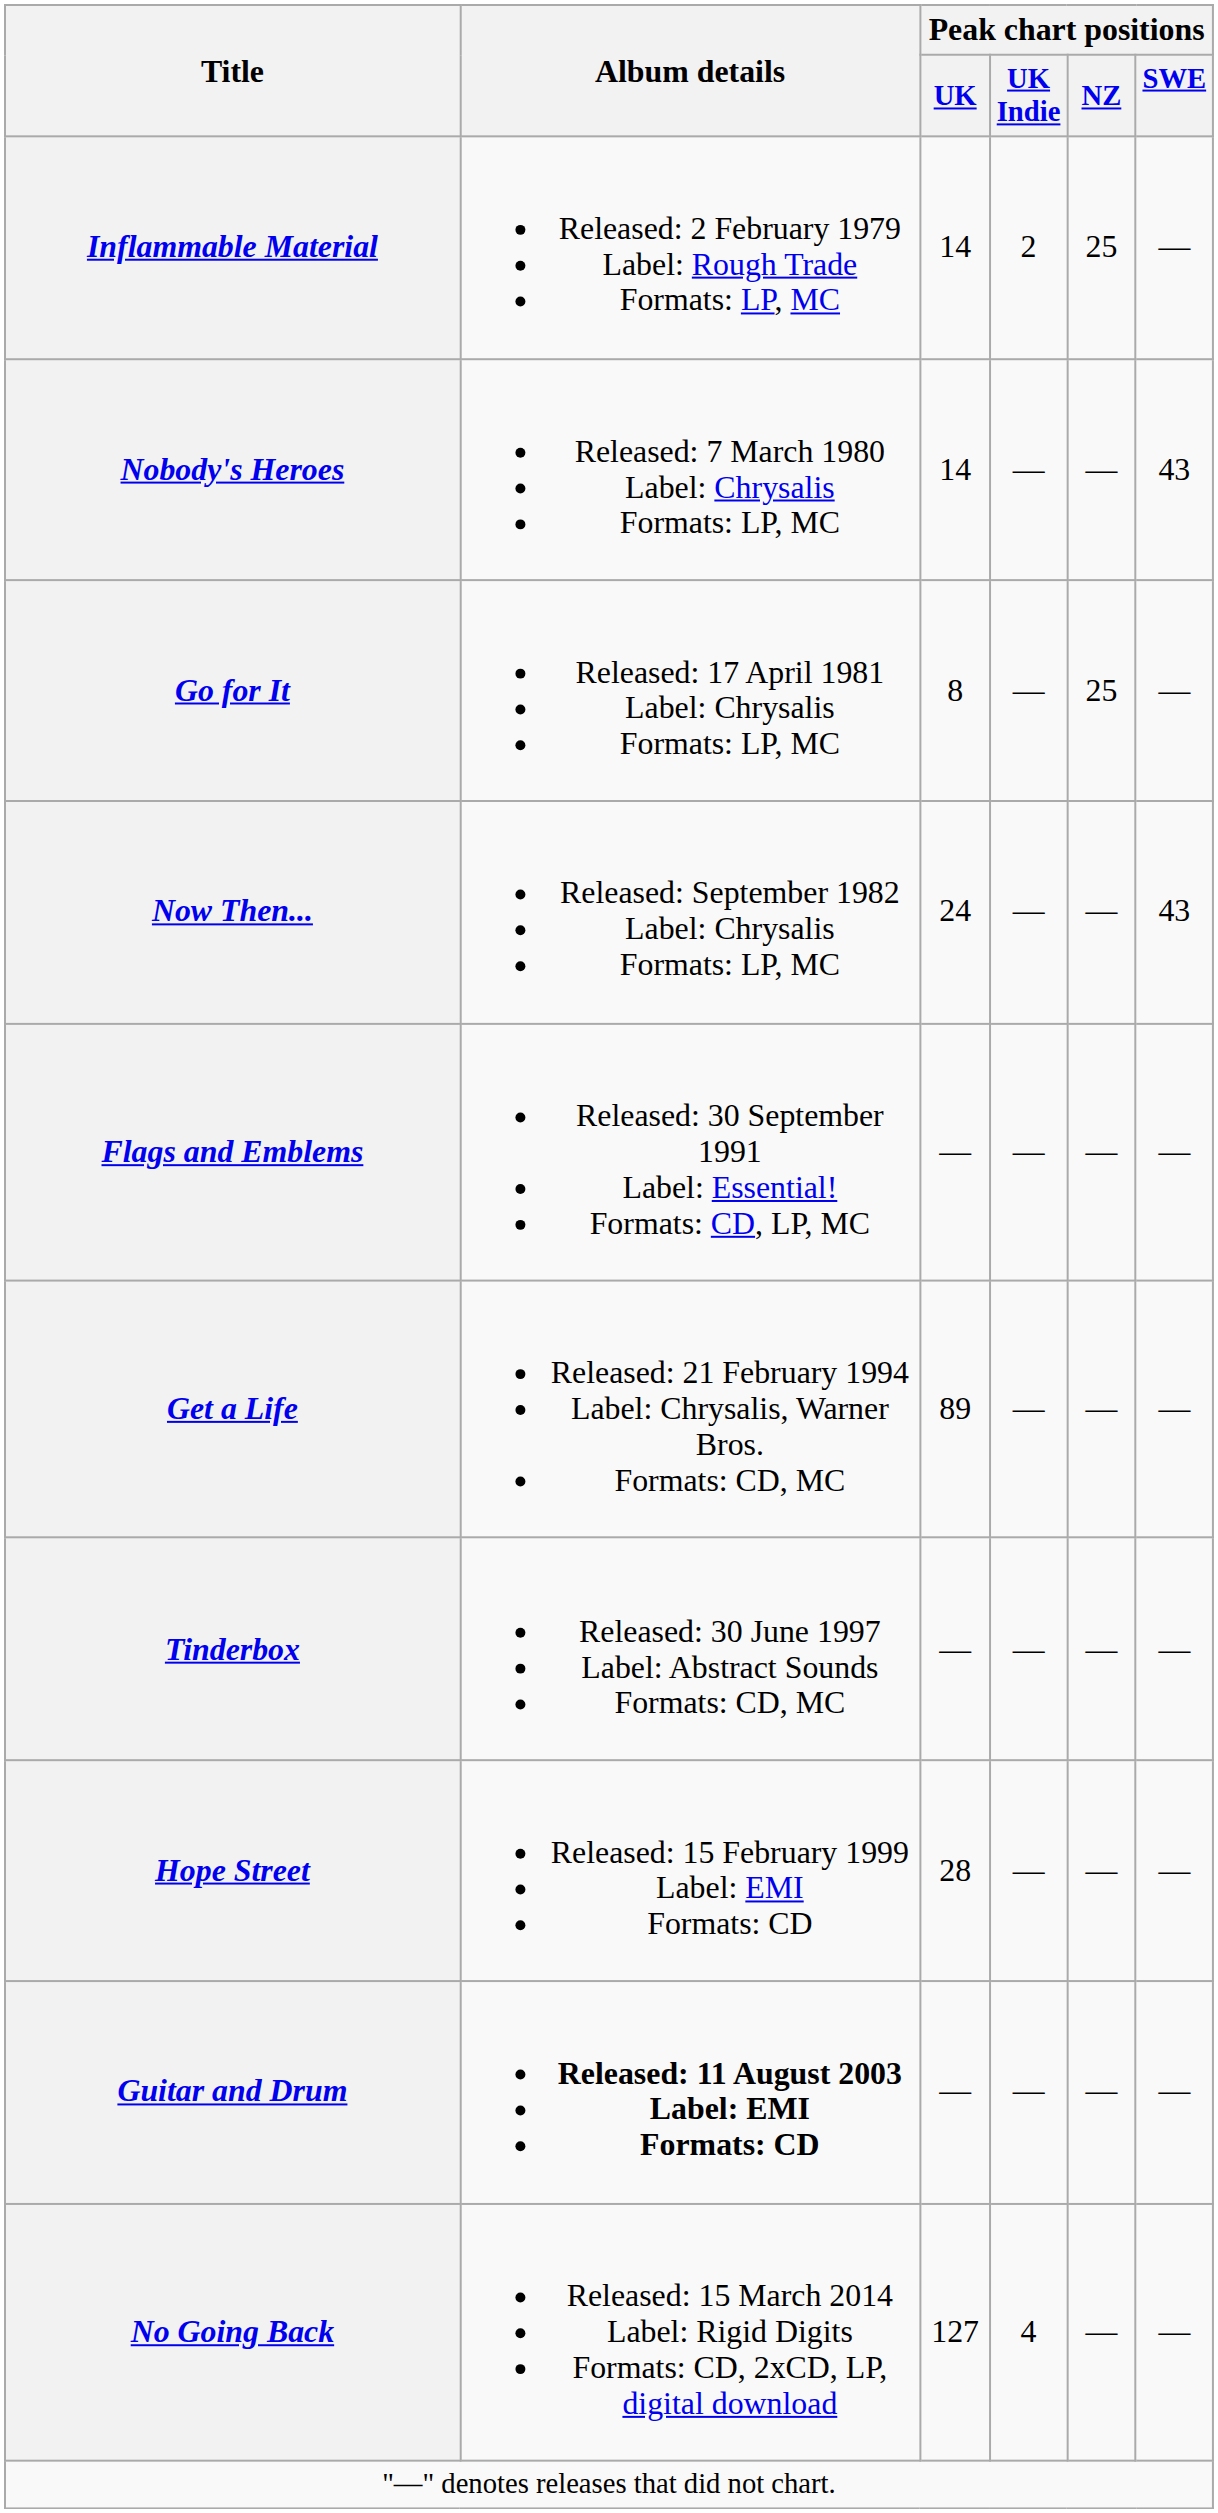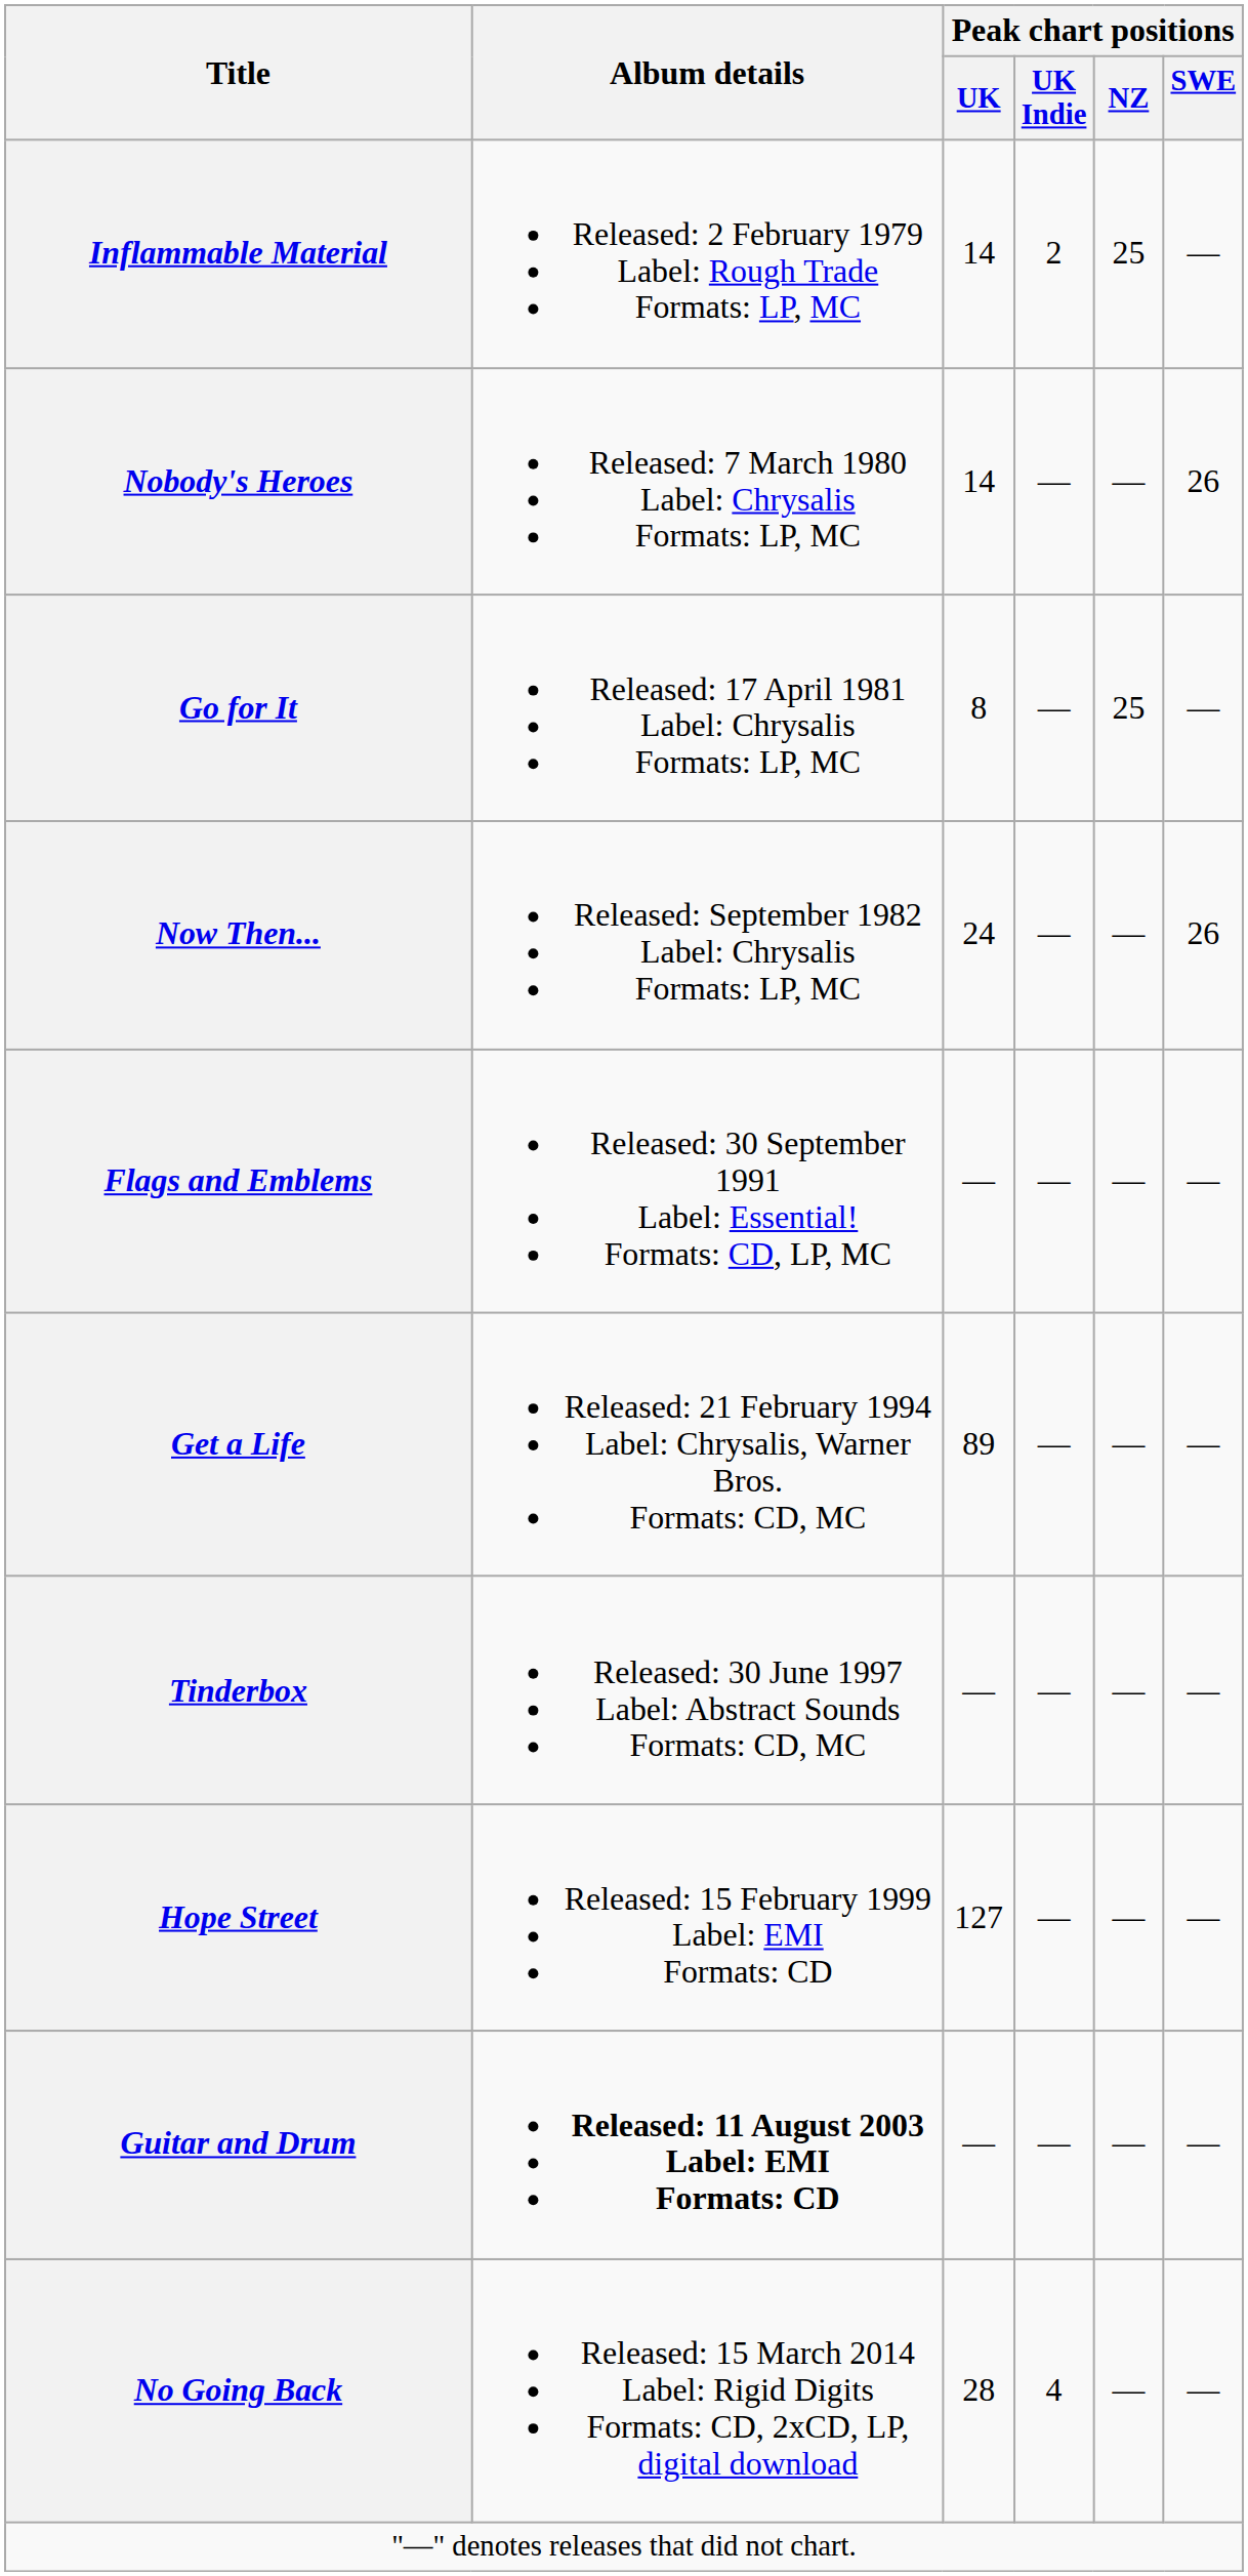 <table class="wikitable plainrowheaders" style="text-align:center;">
 <tr>
 <th rowspan="2" scope="col" style="width:15em;">Title</th>
 <th rowspan="2" scope="col" style="width:15em;">Album details</th>
 <th colspan="4">Peak chart positions</th>
 </tr>
 <tr>
 <th scope="col" style="width:2em;font-size:90%;"><a href='#'>UK</a><br></th>
 <th scope="col" style="width:2em;font-size:90%;"><a href='#'>UK Indie</a><br></th>
 <th scope="col" style="width:2em;font-size:90%;"><a href='#'>NZ</a><br></th>
 <th scope="col" style="width:2em;font-size:90%;"><a href='#'>SWE</a><br><br></th>
 </tr>
 <tr>
 <th scope="row"><em><a href='#'>Inflammable Material</a></em></th>
 <td><br><ul><li>Released: 2 February 1979</li><li>Label: <a href='#'>Rough Trade</a></li><li>Formats: <a href='#'>LP</a>, <a href='#'>MC</a></li></ul></td>
 <td>14</td>
 <td>2</td>
 <td>25</td>
 <td>—</td>
 </tr>
 <tr>
 <th scope="row"><em><a href='#'>Nobody's Heroes</a></em></th>
 <td><br><ul><li>Released: 7 March 1980</li><li>Label: <a href='#'>Chrysalis</a></li><li>Formats: LP, MC</li></ul></td>
 <td>14</td>
 <td>—</td>
 <td>—</td>
-<td>43</td>
+<td>26</td>
 </tr>
 <tr>
 <th scope="row"><em><a href='#'>Go for It</a></em></th>
 <td><br><ul><li>Released: 17 April 1981</li><li>Label: Chrysalis</li><li>Formats: LP, MC</li></ul></td>
 <td>8</td>
 <td>—</td>
 <td>25</td>
 <td>—</td>
 </tr>
 <tr>
 <th scope="row"><em><a href='#'>Now Then...</a></em></th>
 <td><br><ul><li>Released: September 1982</li><li>Label: Chrysalis</li><li>Formats: LP, MC</li></ul></td>
 <td>24</td>
 <td>—</td>
 <td>—</td>
-<td>43</td>
+<td>26</td>
 </tr>
 <tr>
 <th scope="row"><em><a href='#'>Flags and Emblems</a></em></th>
 <td><br><ul><li>Released: 30 September 1991</li><li>Label: <a href='#'>Essential!</a></li><li>Formats: <a href='#'>CD</a>, LP, MC</li></ul></td>
 <td>—</td>
 <td>—</td>
 <td>—</td>
 <td>—</td>
 </tr>
 <tr>
 <th scope="row"><em><a href='#'>Get a Life</a></em></th>
 <td><br><ul><li>Released: 21 February 1994</li><li>Label: Chrysalis, Warner Bros.</li><li>Formats: CD, MC</li></ul></td>
 <td>89</td>
 <td>—</td>
 <td>—</td>
 <td>—</td>
 </tr>
 <tr>
 <th scope="row"><em><a href='#'>Tinderbox</a></em></th>
 <td><br><ul><li>Released: 30 June 1997</li><li>Label: Abstract Sounds</li><li>Formats: CD, MC</li></ul></td>
 <td>—</td>
 <td>—</td>
 <td>—</td>
 <td>—</td>
 </tr>
 <tr>
 <th scope="row"><em><a href='#'>Hope Street</a></em></th>
 <td><br><ul><li>Released: 15 February 1999</li><li>Label: <a href='#'>EMI</a></li><li>Formats: CD</li></ul></td>
-<td>28</td>
+<td>127</td>
 <td>—</td>
 <td>—</td>
 <td>—</td>
 </tr>
 <tr>
 <th scope="row"><em><a href='#'>Guitar and Drum</a></em></th>
 <td><strong><br><ul><li>Released: 11 August 2003</li><li>Label: EMI</li><li>Formats: CD</li></ul></strong></td>
 <td>—</td>
 <td>—</td>
 <td>—</td>
 <td>—</td>
 </tr>
 <tr>
 <th scope="row"><em><a href='#'>No Going Back</a></em></th>
 <td><br><ul><li>Released: 15 March 2014</li><li>Label: Rigid Digits</li><li>Formats: CD, 2xCD, LP, <a href='#'>digital download</a></li></ul></td>
-<td>127</td>
+<td>28</td>
 <td>4</td>
 <td>—</td>
 <td>—</td>
 </tr>
 <tr>
 <td colspan="6" style="font-size:90%">"—" denotes releases that did not chart.</td>
 </tr>
 </table>
